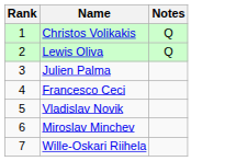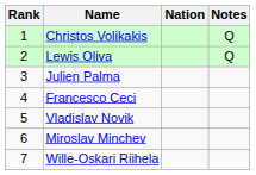 <table class="wikitable sortable" style="text-align:center">
 <tr>
 <th>Rank</th>
 <th>Name</th>
+<th>Nation</th>
 <th>Notes</th>
 </tr>
 <tr bgcolor=ccffcc>
 <td>1</td>
 <td align=left><a href='#'>Christos Volikakis</a></td>
+<td align=left></td>
 <td>Q</td>
 </tr>
 <tr bgcolor=ccffcc>
 <td>2</td>
 <td align=left><a href='#'>Lewis Oliva</a></td>
+<td align=left></td>
 <td>Q</td>
 </tr>
 <tr>
 <td>3</td>
 <td align=left><a href='#'>Julien Palma</a></td>
+<td align=left></td>
 <td></td>
 </tr>
 <tr>
 <td>4</td>
 <td align=left><a href='#'>Francesco Ceci</a></td>
+<td align=left></td>
 <td></td>
 </tr>
 <tr>
 <td>5</td>
 <td align=left><a href='#'>Vladislav Novik</a></td>
+<td align=left></td>
 <td></td>
 </tr>
 <tr>
 <td>6</td>
 <td align=left><a href='#'>Miroslav Minchev</a></td>
+<td align=left></td>
 <td></td>
 </tr>
 <tr>
 <td>7</td>
 <td align=left><a href='#'>Wille-Oskari Riihela</a></td>
+<td align=left></td>
 <td></td>
 </tr>
 </table>
